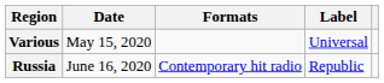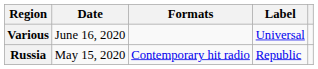 <table class="wikitable plainrowheaders">
 <tr>
 <th scope="col">Region</th>
 <th scope="col">Date</th>
 <th scope="col">Formats</th>
 <th scope="col">Label</th>
 <th scope="col"></th>
 </tr>
 <tr>
 <th scope="row">Various</th>
-<td>May 15, 2020</td>
+<td>June 16, 2020</td>
 <td></td>
 <td><a href='#'>Universal</a></td>
 <td style="text-align:center;"></td>
 </tr>
 <tr>
 <th scope="row">Russia</th>
-<td>June 16, 2020</td>
+<td>May 15, 2020</td>
 <td><a href='#'>Contemporary hit radio</a></td>
 <td><a href='#'>Republic</a></td>
 <td style="text-align:center;"></td>
 </tr>
 </table>
